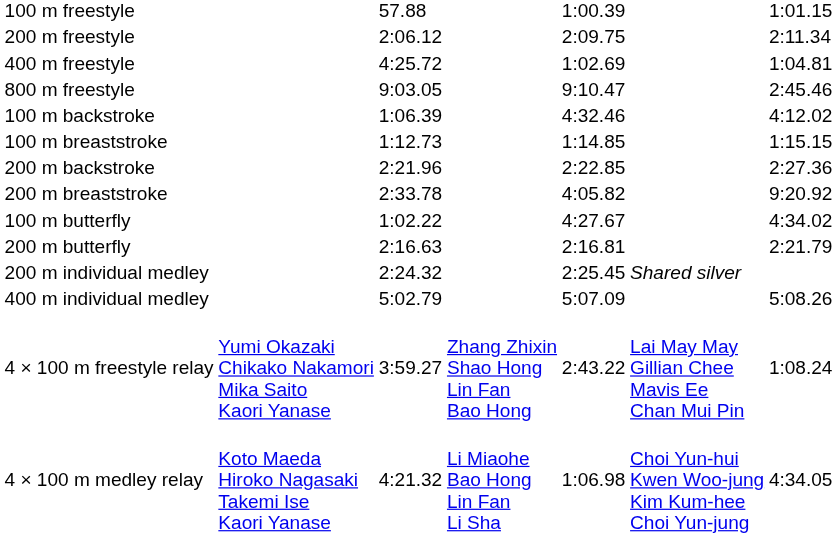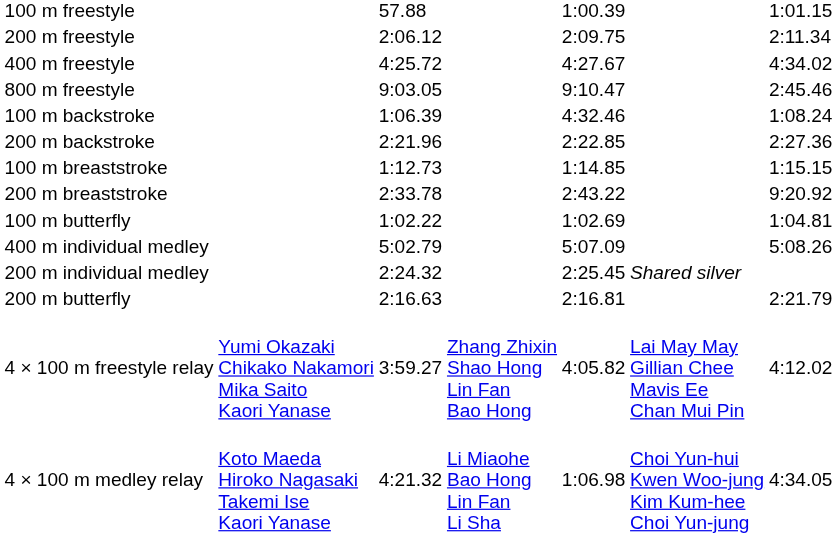 <table>
 <tr>
 <td>100 m freestyle<br></td>
 <td></td>
 <td>57.88<br></td>
 <td></td>
 <td>1:00.39</td>
 <td></td>
 <td>1:01.15</td>
 </tr>
 <tr>
 <td>200 m freestyle<br></td>
 <td></td>
 <td>2:06.12<br></td>
 <td></td>
 <td>2:09.75</td>
 <td></td>
 <td>2:11.34</td>
 </tr>
 <tr>
 <td>400 m freestyle<br></td>
 <td></td>
 <td>4:25.72<br></td>
 <td></td>
-<td>1:02.69</td>
+<td>4:27.67</td>
 <td></td>
-<td>1:04.81</td>
+<td>4:34.02</td>
 </tr>
 <tr>
 <td>800 m freestyle<br></td>
 <td></td>
 <td>9:03.05<br></td>
 <td></td>
 <td>9:10.47</td>
 <td></td>
 <td>2:45.46</td>
 </tr>
 <tr>
 <td>100 m backstroke<br></td>
 <td></td>
 <td>1:06.39<br></td>
 <td></td>
 <td>4:32.46</td>
 <td></td>
-<td>4:12.02</td>
+<td>1:08.24</td>
+</tr>
+<tr>
+<td>200 m backstroke<br></td>
+<td></td>
+<td>2:21.96<br></td>
+<td></td>
+<td>2:22.85</td>
+<td></td>
+<td>2:27.36</td>
 </tr>
 <tr>
 <td>100 m breaststroke<br></td>
 <td></td>
 <td>1:12.73<br></td>
 <td></td>
 <td>1:14.85</td>
 <td></td>
 <td>1:15.15</td>
 </tr>
 <tr>
-<td>200 m backstroke<br></td>
-<td></td>
-<td>2:21.96<br></td>
-<td></td>
-<td>2:22.85</td>
-<td></td>
-<td>2:27.36</td>
-</tr>
-<tr>
 <td>200 m breaststroke<br></td>
 <td></td>
 <td>2:33.78<br></td>
 <td></td>
-<td>4:05.82</td>
+<td>2:43.22</td>
 <td></td>
 <td>9:20.92</td>
 </tr>
 <tr>
 <td>100 m butterfly<br></td>
 <td></td>
 <td>1:02.22<br></td>
 <td></td>
-<td>4:27.67</td>
+<td>1:02.69</td>
 <td></td>
-<td>4:34.02</td>
+<td>1:04.81</td>
 </tr>
 <tr>
-<td>200 m butterfly<br></td>
+<td>400 m individual medley<br></td>
 <td></td>
-<td>2:16.63</td>
+<td>5:02.79<br></td>
 <td></td>
-<td>2:16.81</td>
+<td>5:07.09</td>
 <td></td>
-<td>2:21.79</td>
+<td>5:08.26</td>
 </tr>
 <tr>
 <td rowspan=2>200 m individual medley<br></td>
 <td rowspan=2></td>
 <td rowspan=2>2:24.32<br></td>
 <td></td>
 <td rowspan=2>2:25.45</td>
 <td rowspan=2><em>Shared silver</em></td>
 <td rowspan=2></td>
 </tr>
 <tr>
 <td></td>
 </tr>
 <tr>
-<td>400 m individual medley<br></td>
+<td>200 m butterfly<br></td>
 <td></td>
-<td>5:02.79<br></td>
+<td>2:16.63</td>
 <td></td>
-<td>5:07.09</td>
+<td>2:16.81</td>
 <td></td>
-<td>5:08.26</td>
+<td>2:21.79</td>
 </tr>
 <tr>
 <td>4 × 100 m freestyle relay<br></td>
 <td><br><a href='#'>Yumi Okazaki</a><br><a href='#'>Chikako Nakamori</a><br><a href='#'>Mika Saito</a><br><a href='#'>Kaori Yanase</a></td>
 <td>3:59.27<br></td>
 <td><br><a href='#'>Zhang Zhixin</a><br><a href='#'>Shao Hong</a><br><a href='#'>Lin Fan</a><br><a href='#'>Bao Hong</a></td>
-<td>2:43.22</td>
+<td>4:05.82</td>
 <td><br><a href='#'>Lai May May</a><br><a href='#'>Gillian Chee</a><br><a href='#'>Mavis Ee</a><br><a href='#'>Chan Mui Pin</a></td>
-<td>1:08.24</td>
+<td>4:12.02</td>
 </tr>
 <tr>
 <td>4 × 100 m medley relay<br></td>
 <td><br><a href='#'>Koto Maeda</a><br><a href='#'>Hiroko Nagasaki</a><br><a href='#'>Takemi Ise</a><br><a href='#'>Kaori Yanase</a></td>
 <td>4:21.32<br></td>
 <td><br><a href='#'>Li Miaohe</a><br><a href='#'>Bao Hong</a><br><a href='#'>Lin Fan</a><br><a href='#'>Li Sha</a></td>
 <td>1:06.98</td>
 <td><br><a href='#'>Choi Yun-hui</a><br><a href='#'>Kwen Woo-jung</a><br><a href='#'>Kim Kum-hee</a><br><a href='#'>Choi Yun-jung</a></td>
 <td>4:34.05</td>
 </tr>
 </table>
